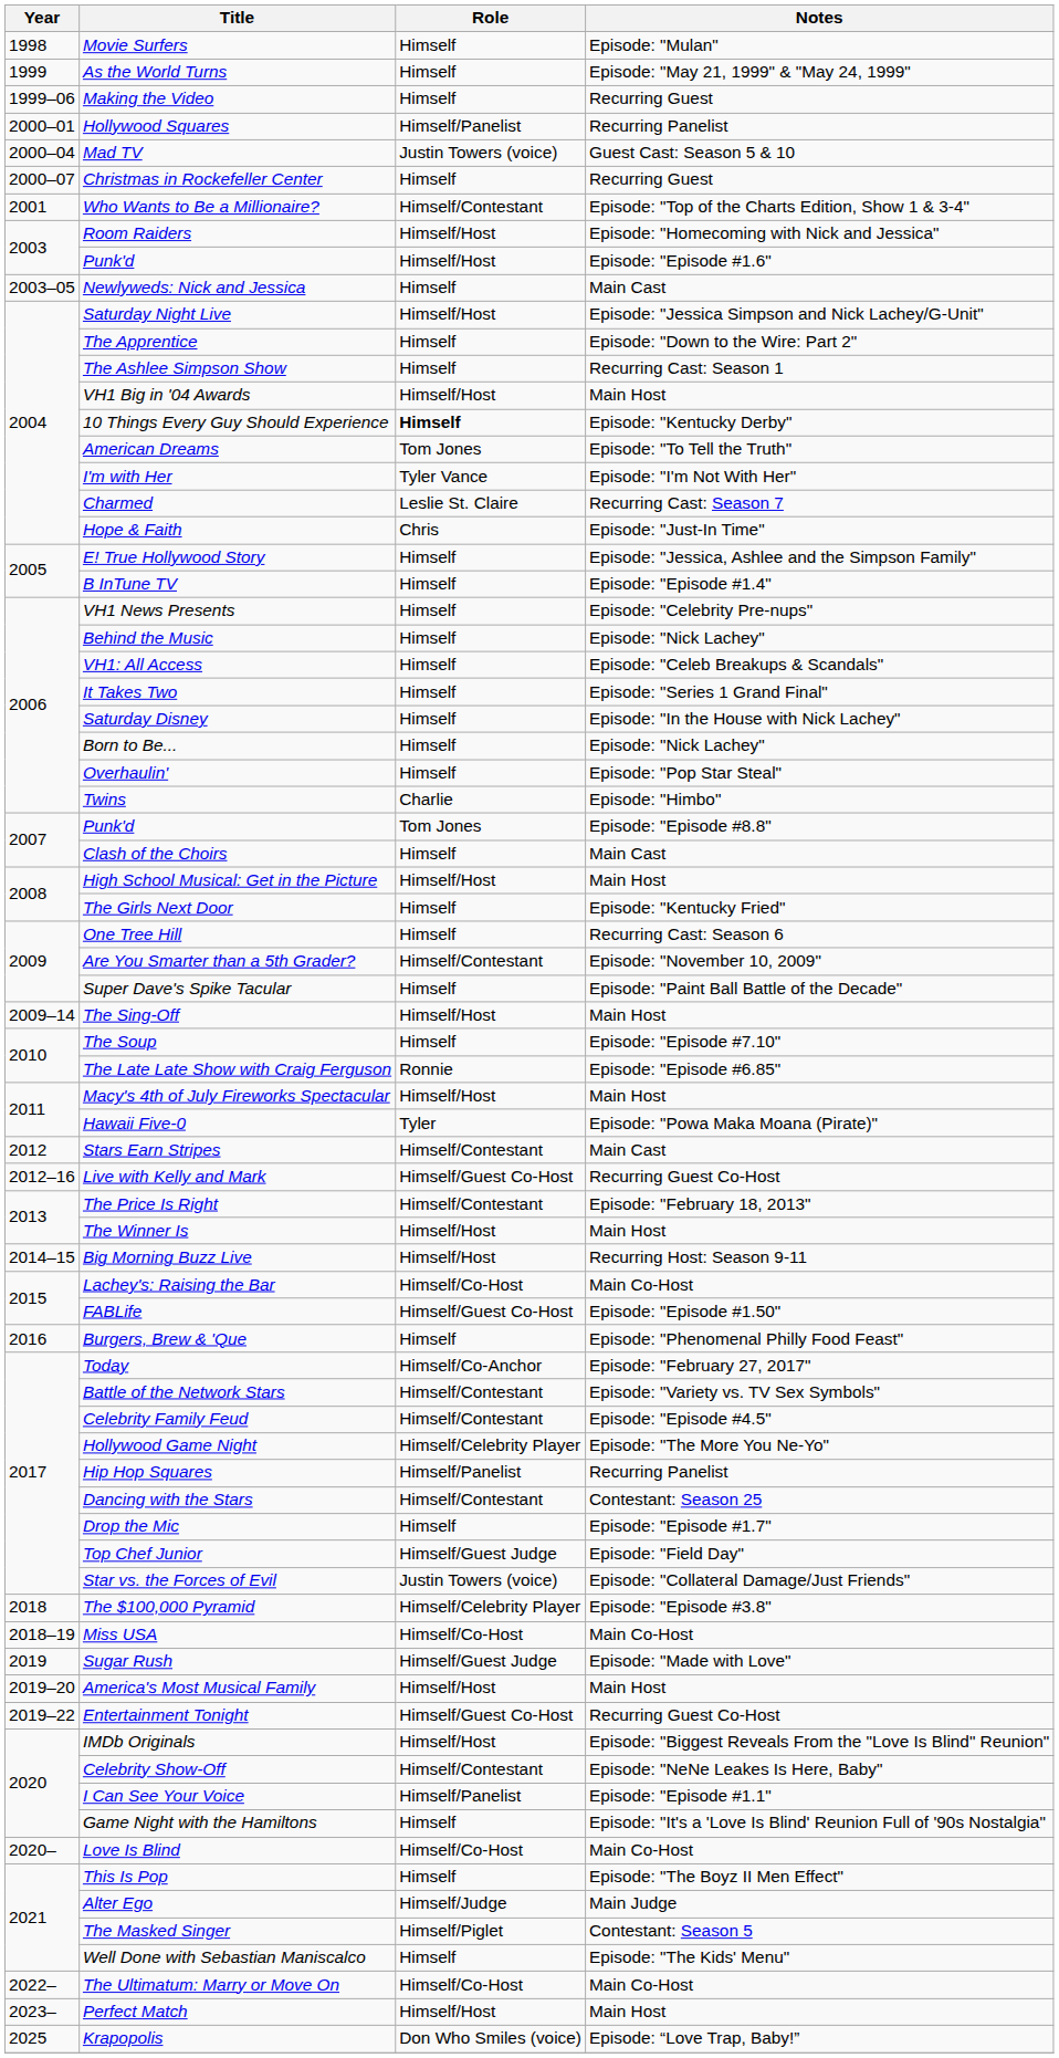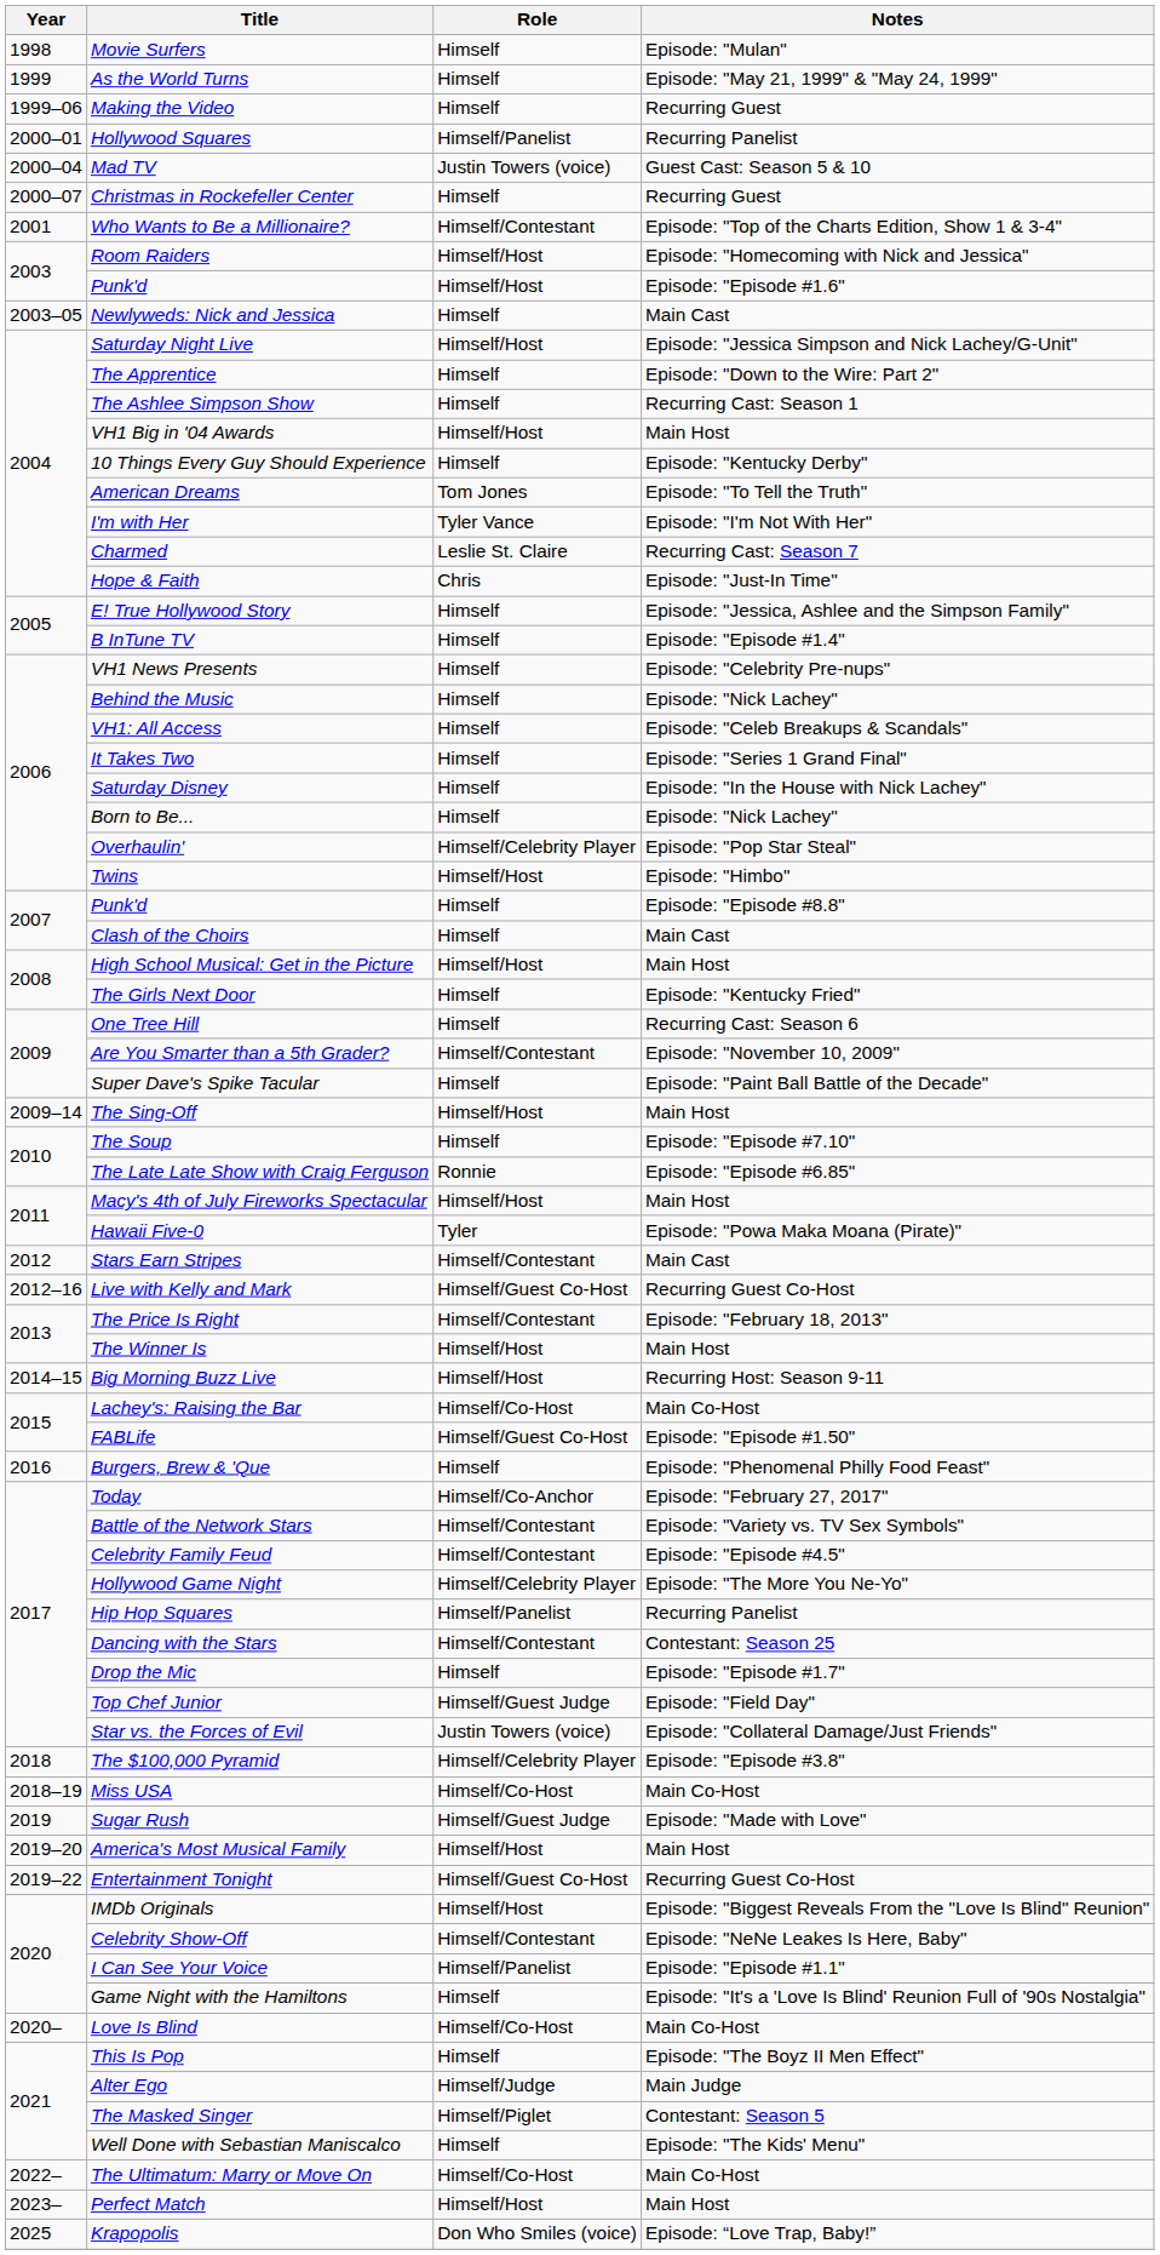 <table class="wikitable plainrowheaders sortable" style="margin-right: 0;">
 <tr>
 <th>Year</th>
 <th>Title</th>
 <th>Role</th>
 <th>Notes</th>
 </tr>
 <tr>
 <td>1998</td>
 <td><em><a href='#'>Movie Surfers</a></em></td>
 <td>Himself</td>
 <td>Episode: "Mulan"</td>
 </tr>
 <tr>
 <td>1999</td>
 <td><em><a href='#'>As the World Turns</a></em></td>
 <td>Himself</td>
 <td>Episode: "May 21, 1999" & "May 24, 1999"</td>
 </tr>
 <tr>
 <td>1999–06</td>
 <td><em><a href='#'>Making the Video</a></em></td>
 <td>Himself</td>
 <td>Recurring Guest</td>
 </tr>
 <tr>
 <td>2000–01</td>
 <td><em><a href='#'>Hollywood Squares</a></em></td>
 <td>Himself/Panelist</td>
 <td>Recurring Panelist</td>
 </tr>
 <tr>
 <td>2000–04</td>
 <td><em><a href='#'>Mad TV</a></em></td>
 <td>Justin Towers (voice)</td>
 <td>Guest Cast: Season 5 & 10</td>
 </tr>
 <tr>
 <td>2000–07</td>
 <td><em><a href='#'>Christmas in Rockefeller Center</a></em></td>
 <td>Himself</td>
 <td>Recurring Guest</td>
 </tr>
 <tr>
 <td>2001</td>
 <td><em><a href='#'>Who Wants to Be a Millionaire?</a></em></td>
 <td>Himself/Contestant</td>
 <td>Episode: "Top of the Charts Edition, Show 1 & 3-4"</td>
 </tr>
 <tr>
 <td rowspan=2>2003</td>
 <td><em><a href='#'>Room Raiders</a></em></td>
 <td>Himself/Host</td>
 <td>Episode: "Homecoming with Nick and Jessica"</td>
 </tr>
 <tr>
 <td><em><a href='#'>Punk'd</a></em></td>
 <td>Himself/Host</td>
 <td>Episode: "Episode #1.6"</td>
 </tr>
 <tr>
 <td>2003–05</td>
 <td><em><a href='#'>Newlyweds: Nick and Jessica</a></em></td>
 <td>Himself</td>
 <td>Main Cast</td>
 </tr>
 <tr>
 <td rowspan=9>2004</td>
 <td><em><a href='#'>Saturday Night Live</a></em></td>
 <td>Himself/Host</td>
 <td>Episode: "Jessica Simpson and Nick Lachey/G-Unit"</td>
 </tr>
 <tr>
 <td><em><a href='#'>The Apprentice</a></em></td>
 <td>Himself</td>
 <td>Episode: "Down to the Wire: Part 2"</td>
 </tr>
 <tr>
 <td><em><a href='#'>The Ashlee Simpson Show</a></em></td>
 <td>Himself</td>
 <td>Recurring Cast: Season 1</td>
 </tr>
 <tr>
 <td><em>VH1 Big in '04 Awards</em></td>
 <td>Himself/Host</td>
 <td>Main Host</td>
 </tr>
 <tr>
 <td><em>10 Things Every Guy Should Experience</em></td>
-<td><strong>Himself</strong></td>
+<td>Himself</td>
 <td>Episode: "Kentucky Derby"</td>
 </tr>
 <tr>
 <td><em><a href='#'>American Dreams</a></em></td>
 <td>Tom Jones</td>
 <td>Episode: "To Tell the Truth"</td>
 </tr>
 <tr>
 <td><em><a href='#'>I'm with Her</a></em></td>
 <td>Tyler Vance</td>
 <td>Episode: "I'm Not With Her"</td>
 </tr>
 <tr>
 <td><em><a href='#'>Charmed</a></em></td>
 <td>Leslie St. Claire</td>
 <td>Recurring Cast: <a href='#'>Season 7</a></td>
 </tr>
 <tr>
 <td><em><a href='#'>Hope & Faith</a></em></td>
 <td>Chris</td>
 <td>Episode: "Just-In Time"</td>
 </tr>
 <tr>
 <td rowspan=2>2005</td>
 <td><em><a href='#'>E! True Hollywood Story</a></em></td>
 <td>Himself</td>
 <td>Episode: "Jessica, Ashlee and the Simpson Family"</td>
 </tr>
 <tr>
 <td><em><a href='#'>B InTune TV</a></em></td>
 <td>Himself</td>
 <td>Episode: "Episode #1.4"</td>
 </tr>
 <tr>
 <td rowspan=8>2006</td>
 <td><em>VH1 News Presents</em></td>
 <td>Himself</td>
 <td>Episode: "Celebrity Pre-nups"</td>
 </tr>
 <tr>
 <td><em><a href='#'>Behind the Music</a></em></td>
 <td>Himself</td>
 <td>Episode: "Nick Lachey"</td>
 </tr>
 <tr>
 <td><em><a href='#'>VH1: All Access</a></em></td>
 <td>Himself</td>
 <td>Episode: "Celeb Breakups & Scandals"</td>
 </tr>
 <tr>
 <td><em><a href='#'>It Takes Two</a></em></td>
 <td>Himself</td>
 <td>Episode: "Series 1 Grand Final"</td>
 </tr>
 <tr>
 <td><em><a href='#'>Saturday Disney</a></em></td>
 <td>Himself</td>
 <td>Episode: "In the House with Nick Lachey"</td>
 </tr>
 <tr>
 <td><em>Born to Be...</em></td>
 <td>Himself</td>
 <td>Episode: "Nick Lachey"</td>
 </tr>
 <tr>
 <td><em><a href='#'>Overhaulin'</a></em></td>
-<td>Himself</td>
+<td>Himself/Celebrity Player</td>
 <td>Episode: "Pop Star Steal"</td>
 </tr>
 <tr>
 <td><em><a href='#'>Twins</a></em></td>
-<td>Charlie</td>
+<td>Himself/Host</td>
 <td>Episode: "Himbo"</td>
 </tr>
 <tr>
 <td rowspan=2>2007</td>
 <td><em><a href='#'>Punk'd</a></em></td>
-<td>Tom Jones</td>
+<td>Himself</td>
 <td>Episode: "Episode #8.8"</td>
 </tr>
 <tr>
 <td><em><a href='#'>Clash of the Choirs</a></em></td>
 <td>Himself</td>
 <td>Main Cast</td>
 </tr>
 <tr>
 <td rowspan=2>2008</td>
 <td><em><a href='#'>High School Musical: Get in the Picture</a></em></td>
 <td>Himself/Host</td>
 <td>Main Host</td>
 </tr>
 <tr>
 <td><em><a href='#'>The Girls Next Door</a></em></td>
 <td>Himself</td>
 <td>Episode: "Kentucky Fried"</td>
 </tr>
 <tr>
 <td rowspan=3>2009</td>
 <td><em><a href='#'>One Tree Hill</a></em></td>
 <td>Himself</td>
 <td>Recurring Cast: Season 6</td>
 </tr>
 <tr>
 <td><em><a href='#'>Are You Smarter than a 5th Grader?</a></em></td>
 <td>Himself/Contestant</td>
 <td>Episode: "November 10, 2009"</td>
 </tr>
 <tr>
 <td><em>Super Dave's Spike Tacular</em></td>
 <td>Himself</td>
 <td>Episode: "Paint Ball Battle of the Decade"</td>
 </tr>
 <tr>
 <td>2009–14</td>
 <td><em><a href='#'>The Sing-Off</a></em></td>
 <td>Himself/Host</td>
 <td>Main Host</td>
 </tr>
 <tr>
 <td rowspan=2>2010</td>
 <td><em><a href='#'>The Soup</a></em></td>
 <td>Himself</td>
 <td>Episode: "Episode #7.10"</td>
 </tr>
 <tr>
 <td><em><a href='#'>The Late Late Show with Craig Ferguson</a></em></td>
 <td>Ronnie</td>
 <td>Episode: "Episode #6.85"</td>
 </tr>
 <tr>
 <td rowspan=2>2011</td>
 <td><em><a href='#'>Macy's 4th of July Fireworks Spectacular</a></em></td>
 <td>Himself/Host</td>
 <td>Main Host</td>
 </tr>
 <tr>
 <td><em><a href='#'>Hawaii Five-0</a></em></td>
 <td>Tyler</td>
 <td>Episode: "Powa Maka Moana (Pirate)"</td>
 </tr>
 <tr>
 <td>2012</td>
 <td><em><a href='#'>Stars Earn Stripes</a></em></td>
 <td>Himself/Contestant</td>
 <td>Main Cast</td>
 </tr>
 <tr>
 <td>2012–16</td>
 <td><em><a href='#'>Live with Kelly and Mark</a></em></td>
 <td>Himself/Guest Co-Host</td>
 <td>Recurring Guest Co-Host</td>
 </tr>
 <tr>
 <td rowspan=2>2013</td>
 <td><em><a href='#'>The Price Is Right</a></em></td>
 <td>Himself/Contestant</td>
 <td>Episode: "February 18, 2013"</td>
 </tr>
 <tr>
 <td><em><a href='#'>The Winner Is</a></em></td>
 <td>Himself/Host</td>
 <td>Main Host</td>
 </tr>
 <tr>
 <td>2014–15</td>
 <td><em><a href='#'>Big Morning Buzz Live</a></em></td>
 <td>Himself/Host</td>
 <td>Recurring Host: Season 9-11</td>
 </tr>
 <tr>
 <td rowspan=2>2015</td>
 <td><em><a href='#'>Lachey's: Raising the Bar</a></em></td>
 <td>Himself/Co-Host</td>
 <td>Main Co-Host</td>
 </tr>
 <tr>
 <td><em><a href='#'>FABLife</a></em></td>
 <td>Himself/Guest Co-Host</td>
 <td>Episode: "Episode #1.50"</td>
 </tr>
 <tr>
 <td>2016</td>
 <td><em><a href='#'>Burgers, Brew & 'Que</a></em></td>
 <td>Himself</td>
 <td>Episode: "Phenomenal Philly Food Feast"</td>
 </tr>
 <tr>
 <td rowspan=9>2017</td>
 <td><em><a href='#'>Today</a></em></td>
 <td>Himself/Co-Anchor</td>
 <td>Episode: "February 27, 2017"</td>
 </tr>
 <tr>
 <td><em><a href='#'>Battle of the Network Stars</a></em></td>
 <td>Himself/Contestant</td>
 <td>Episode: "Variety vs. TV Sex Symbols"</td>
 </tr>
 <tr>
 <td><em><a href='#'>Celebrity Family Feud</a></em></td>
 <td>Himself/Contestant</td>
 <td>Episode: "Episode #4.5"</td>
 </tr>
 <tr>
 <td><em><a href='#'>Hollywood Game Night</a></em></td>
 <td>Himself/Celebrity Player</td>
 <td>Episode: "The More You Ne-Yo"</td>
 </tr>
 <tr>
 <td><em><a href='#'>Hip Hop Squares</a></em></td>
 <td>Himself/Panelist</td>
 <td>Recurring Panelist</td>
 </tr>
 <tr>
 <td><em><a href='#'>Dancing with the Stars</a></em></td>
 <td>Himself/Contestant</td>
 <td>Contestant: <a href='#'>Season 25</a></td>
 </tr>
 <tr>
 <td><em><a href='#'>Drop the Mic</a></em></td>
 <td>Himself</td>
 <td>Episode: "Episode #1.7"</td>
 </tr>
 <tr>
 <td><em><a href='#'>Top Chef Junior</a></em></td>
 <td>Himself/Guest Judge</td>
 <td>Episode: "Field Day"</td>
 </tr>
 <tr>
 <td><em><a href='#'>Star vs. the Forces of Evil</a></em></td>
 <td>Justin Towers (voice)</td>
 <td>Episode: "Collateral Damage/Just Friends"</td>
 </tr>
 <tr>
 <td>2018</td>
 <td><em><a href='#'>The $100,000 Pyramid</a></em></td>
 <td>Himself/Celebrity Player</td>
 <td>Episode: "Episode #3.8"</td>
 </tr>
 <tr>
 <td>2018–19</td>
 <td><em><a href='#'>Miss USA</a></em></td>
 <td>Himself/Co-Host</td>
 <td>Main Co-Host</td>
 </tr>
 <tr>
 <td>2019</td>
 <td><em><a href='#'>Sugar Rush</a></em></td>
 <td>Himself/Guest Judge</td>
 <td>Episode: "Made with Love"</td>
 </tr>
 <tr>
 <td>2019–20</td>
 <td><em><a href='#'>America's Most Musical Family</a></em></td>
 <td>Himself/Host</td>
 <td>Main Host</td>
 </tr>
 <tr>
 <td>2019–22</td>
 <td><em><a href='#'>Entertainment Tonight</a></em></td>
 <td>Himself/Guest Co-Host</td>
 <td>Recurring Guest Co-Host</td>
 </tr>
 <tr>
 <td rowspan=4>2020</td>
 <td><em>IMDb Originals</em></td>
 <td>Himself/Host</td>
 <td>Episode: "Biggest Reveals From the "Love Is Blind" Reunion"</td>
 </tr>
 <tr>
 <td><em><a href='#'>Celebrity Show-Off</a></em></td>
 <td>Himself/Contestant</td>
 <td>Episode: "NeNe Leakes Is Here, Baby"</td>
 </tr>
 <tr>
 <td><em><a href='#'>I Can See Your Voice</a></em></td>
 <td>Himself/Panelist</td>
 <td>Episode: "Episode #1.1"</td>
 </tr>
 <tr>
 <td><em>Game Night with the Hamiltons</em></td>
 <td>Himself</td>
 <td>Episode: "It's a 'Love Is Blind' Reunion Full of '90s Nostalgia"</td>
 </tr>
 <tr>
 <td>2020–</td>
 <td><em><a href='#'>Love Is Blind</a></em></td>
 <td>Himself/Co-Host</td>
 <td>Main Co-Host</td>
 </tr>
 <tr>
 <td rowspan=4>2021</td>
 <td><em><a href='#'>This Is Pop</a></em></td>
 <td>Himself</td>
 <td>Episode: "The Boyz II Men Effect"</td>
 </tr>
 <tr>
 <td><em><a href='#'>Alter Ego</a></em></td>
 <td>Himself/Judge</td>
 <td>Main Judge</td>
 </tr>
 <tr>
 <td><em><a href='#'>The Masked Singer</a></em></td>
 <td>Himself/Piglet</td>
 <td>Contestant: <a href='#'>Season 5</a></td>
 </tr>
 <tr>
 <td><em>Well Done with Sebastian Maniscalco</em></td>
 <td>Himself</td>
 <td>Episode: "The Kids' Menu"</td>
 </tr>
 <tr>
 <td>2022–</td>
 <td><em><a href='#'>The Ultimatum: Marry or Move On</a></em></td>
 <td>Himself/Co-Host</td>
 <td>Main Co-Host</td>
 </tr>
 <tr>
 <td>2023–</td>
 <td><em><a href='#'>Perfect Match</a></em></td>
 <td>Himself/Host</td>
 <td>Main Host</td>
 </tr>
 <tr>
 <td>2025</td>
 <td><em><a href='#'>Krapopolis</a></em></td>
 <td>Don Who Smiles (voice)</td>
 <td>Episode: “Love Trap, Baby!”</td>
 </tr>
 <tr>
 </tr>
 </table>
